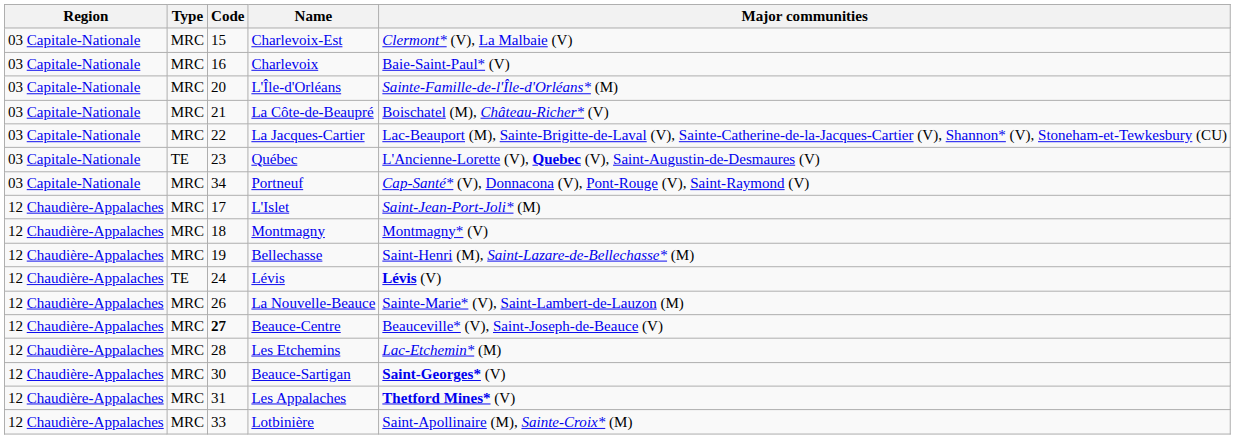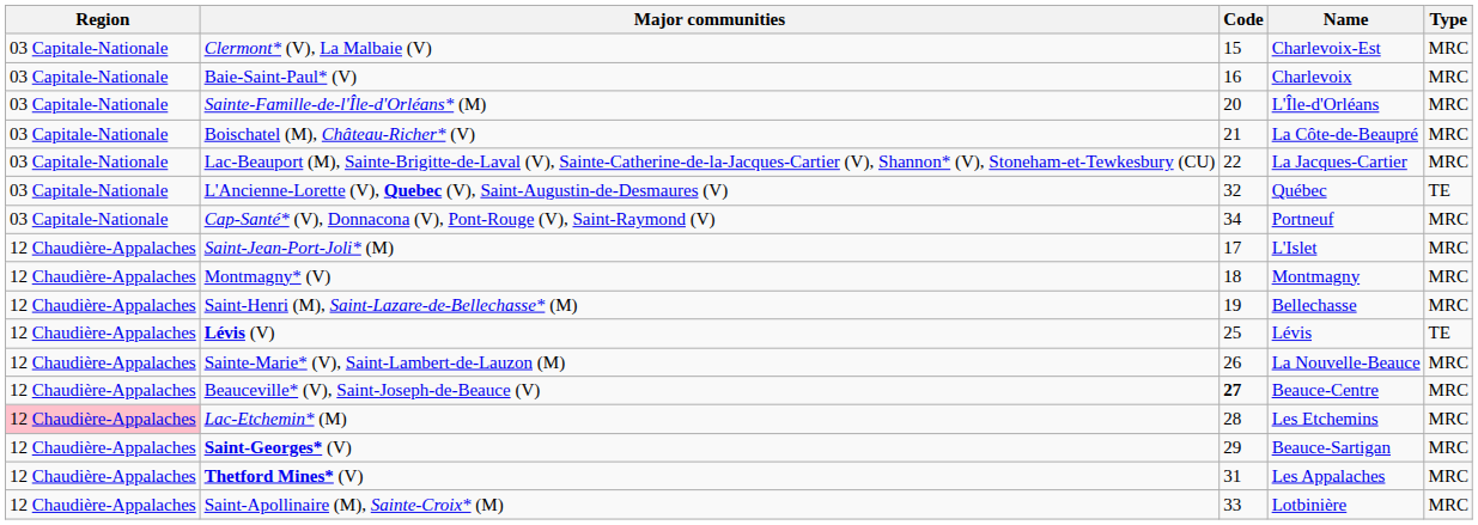 <table class="wikitable sortable">
 <tr>
 <th>Region</th>
-<th>Type</th>
+<th>Major communities</th>
 <th>Code</th>
 <th>Name</th>
-<th>Major communities</th>
+<th>Type</th>
 </tr>
 <tr>
 <td>03 <a href='#'>Capitale-Nationale</a></td>
-<td>MRC</td>
+<td><em><a href='#'>Clermont*</a></em> (V), <a href='#'>La Malbaie</a> (V)</td>
 <td>15</td>
 <td><a href='#'>Charlevoix-Est</a></td>
-<td><em><a href='#'>Clermont*</a></em> (V), <a href='#'>La Malbaie</a> (V)</td>
+<td>MRC</td>
 </tr>
 <tr>
 <td>03 <a href='#'>Capitale-Nationale</a></td>
-<td>MRC</td>
+<td><a href='#'>Baie-Saint-Paul*</a> (V)</td>
 <td>16</td>
 <td><a href='#'>Charlevoix</a></td>
-<td><a href='#'>Baie-Saint-Paul*</a> (V)</td>
+<td>MRC</td>
 </tr>
 <tr>
 <td>03 <a href='#'>Capitale-Nationale</a></td>
-<td>MRC</td>
+<td><em><a href='#'>Sainte-Famille-de-l'Île-d'Orléans*</a></em> (M)</td>
 <td>20</td>
 <td><a href='#'>L'Île-d'Orléans</a></td>
-<td><em><a href='#'>Sainte-Famille-de-l'Île-d'Orléans*</a></em> (M)</td>
+<td>MRC</td>
 </tr>
 <tr>
 <td>03 <a href='#'>Capitale-Nationale</a></td>
-<td>MRC</td>
+<td><a href='#'>Boischatel</a> (M), <em><a href='#'>Château-Richer*</a></em> (V)</td>
 <td>21</td>
 <td><a href='#'>La Côte-de-Beaupré</a></td>
-<td><a href='#'>Boischatel</a> (M), <em><a href='#'>Château-Richer*</a></em> (V)</td>
+<td>MRC</td>
 </tr>
 <tr>
 <td>03 <a href='#'>Capitale-Nationale</a></td>
-<td>MRC</td>
+<td><a href='#'>Lac-Beauport</a> (M), <a href='#'>Sainte-Brigitte-de-Laval</a> (V), <a href='#'>Sainte-Catherine-de-la-Jacques-Cartier</a> (V), <a href='#'>Shannon*</a> (V), <a href='#'>Stoneham-et-Tewkesbury</a> (CU)</td>
 <td>22</td>
 <td><a href='#'>La Jacques-Cartier</a></td>
-<td><a href='#'>Lac-Beauport</a> (M), <a href='#'>Sainte-Brigitte-de-Laval</a> (V), <a href='#'>Sainte-Catherine-de-la-Jacques-Cartier</a> (V), <a href='#'>Shannon*</a> (V), <a href='#'>Stoneham-et-Tewkesbury</a> (CU)</td>
+<td>MRC</td>
 </tr>
 <tr>
 <td>03 <a href='#'>Capitale-Nationale</a></td>
+<td><a href='#'>L'Ancienne-Lorette</a> (V), <strong><a href='#'>Quebec</a></strong> (V), <a href='#'>Saint-Augustin-de-Desmaures</a> (V)</td>
+<td>32</td>
+<td><a href='#'>Québec</a></td>
 <td>TE</td>
-<td>23</td>
-<td><a href='#'>Québec</a></td>
-<td><a href='#'>L'Ancienne-Lorette</a> (V), <strong><a href='#'>Quebec</a></strong> (V), <a href='#'>Saint-Augustin-de-Desmaures</a> (V)</td>
 </tr>
 <tr>
 <td>03 <a href='#'>Capitale-Nationale</a></td>
-<td>MRC</td>
+<td><em><a href='#'>Cap-Santé*</a></em> (V), <a href='#'>Donnacona</a> (V), <a href='#'>Pont-Rouge</a> (V), <a href='#'>Saint-Raymond</a> (V)</td>
 <td>34</td>
 <td><a href='#'>Portneuf</a></td>
-<td><em><a href='#'>Cap-Santé*</a></em> (V), <a href='#'>Donnacona</a> (V), <a href='#'>Pont-Rouge</a> (V), <a href='#'>Saint-Raymond</a> (V)</td>
+<td>MRC</td>
 </tr>
 <tr>
 <td>12 <a href='#'>Chaudière-Appalaches</a></td>
-<td>MRC</td>
+<td><em><a href='#'>Saint-Jean-Port-Joli*</a></em> (M)</td>
 <td>17</td>
 <td><a href='#'>L'Islet</a></td>
-<td><em><a href='#'>Saint-Jean-Port-Joli*</a></em> (M)</td>
+<td>MRC</td>
 </tr>
 <tr>
 <td>12 <a href='#'>Chaudière-Appalaches</a></td>
-<td>MRC</td>
+<td><a href='#'>Montmagny*</a> (V)</td>
 <td>18</td>
 <td><a href='#'>Montmagny</a></td>
-<td><a href='#'>Montmagny*</a> (V)</td>
+<td>MRC</td>
 </tr>
 <tr>
 <td>12 <a href='#'>Chaudière-Appalaches</a></td>
-<td>MRC</td>
+<td><a href='#'>Saint-Henri</a> (M), <em><a href='#'>Saint-Lazare-de-Bellechasse*</a></em> (M)</td>
 <td>19</td>
 <td><a href='#'>Bellechasse</a></td>
-<td><a href='#'>Saint-Henri</a> (M), <em><a href='#'>Saint-Lazare-de-Bellechasse*</a></em> (M)</td>
+<td>MRC</td>
 </tr>
 <tr>
 <td>12 <a href='#'>Chaudière-Appalaches</a></td>
+<td><strong><a href='#'>Lévis</a></strong> (V)</td>
+<td>25</td>
+<td><a href='#'>Lévis</a></td>
 <td>TE</td>
-<td>24</td>
-<td><a href='#'>Lévis</a></td>
-<td><strong><a href='#'>Lévis</a></strong> (V)</td>
 </tr>
 <tr>
 <td>12 <a href='#'>Chaudière-Appalaches</a></td>
-<td>MRC</td>
+<td><a href='#'>Sainte-Marie*</a> (V), <a href='#'>Saint-Lambert-de-Lauzon</a> (M)</td>
 <td>26</td>
 <td><a href='#'>La Nouvelle-Beauce</a></td>
-<td><a href='#'>Sainte-Marie*</a> (V), <a href='#'>Saint-Lambert-de-Lauzon</a> (M)</td>
+<td>MRC</td>
 </tr>
 <tr>
 <td>12 <a href='#'>Chaudière-Appalaches</a></td>
-<td>MRC</td>
+<td><a href='#'>Beauceville*</a> (V), <a href='#'>Saint-Joseph-de-Beauce</a> (V)</td>
 <td><strong>27</strong></td>
 <td><a href='#'>Beauce-Centre</a></td>
-<td><a href='#'>Beauceville*</a> (V), <a href='#'>Saint-Joseph-de-Beauce</a> (V)</td>
+<td>MRC</td>
+</tr>
+<tr>
+<td style="background: pink;">12 <a href='#'>Chaudière-Appalaches</a></td>
+<td><em><a href='#'>Lac-Etchemin*</a></em> (M)</td>
+<td>28</td>
+<td><a href='#'>Les Etchemins</a></td>
+<td>MRC</td>
 </tr>
 <tr>
 <td>12 <a href='#'>Chaudière-Appalaches</a></td>
+<td><strong><a href='#'>Saint-Georges*</a></strong> (V)</td>
+<td>29</td>
+<td><a href='#'>Beauce-Sartigan</a></td>
 <td>MRC</td>
-<td>28</td>
-<td><a href='#'>Les Etchemins</a></td>
-<td><em><a href='#'>Lac-Etchemin*</a></em> (M)</td>
 </tr>
 <tr>
 <td>12 <a href='#'>Chaudière-Appalaches</a></td>
+<td><strong><a href='#'>Thetford Mines*</a></strong> (V)</td>
+<td>31</td>
+<td><a href='#'>Les Appalaches</a></td>
 <td>MRC</td>
-<td>30</td>
-<td><a href='#'>Beauce-Sartigan</a></td>
-<td><strong><a href='#'>Saint-Georges*</a></strong> (V)</td>
 </tr>
 <tr>
 <td>12 <a href='#'>Chaudière-Appalaches</a></td>
-<td>MRC</td>
-<td>31</td>
-<td><a href='#'>Les Appalaches</a></td>
-<td><strong><a href='#'>Thetford Mines*</a></strong> (V)</td>
-</tr>
-<tr>
-<td>12 <a href='#'>Chaudière-Appalaches</a></td>
-<td>MRC</td>
+<td><a href='#'>Saint-Apollinaire</a> (M), <em><a href='#'>Sainte-Croix*</a></em> (M)</td>
 <td>33</td>
 <td><a href='#'>Lotbinière</a></td>
-<td><a href='#'>Saint-Apollinaire</a> (M), <em><a href='#'>Sainte-Croix*</a></em> (M)</td>
+<td>MRC</td>
 </tr>
 </table>
